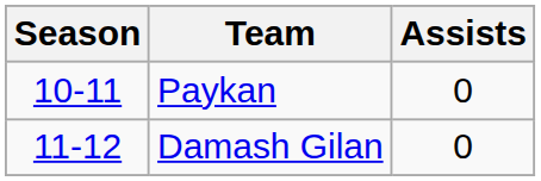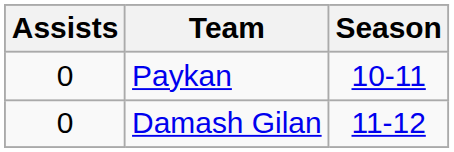 <table class="wikitable" style="text-align: center;">
 <tr>
+<th>Assists</th>
+<th>Team</th>
 <th>Season</th>
-<th>Team</th>
-<th>Assists</th>
 </tr>
 <tr>
+<td>0</td>
+<td align="left"><a href='#'>Paykan</a></td>
 <td><a href='#'>10-11</a></td>
-<td align="left"><a href='#'>Paykan</a></td>
-<td>0</td>
 </tr>
 <tr>
+<td>0</td>
+<td align="left"><a href='#'>Damash Gilan</a></td>
 <td><a href='#'>11-12</a></td>
-<td align="left"><a href='#'>Damash Gilan</a></td>
-<td>0</td>
 </tr>
 </table>
